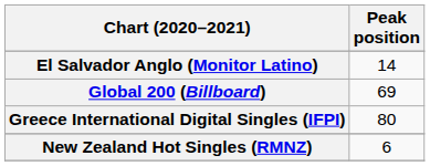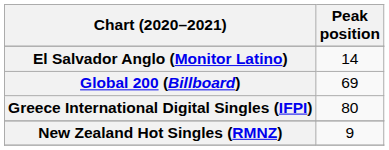 <table class="wikitable sortable plainrowheaders" style="text-align:center">
 <tr>
 <th scope="col">Chart (2020–2021)</th>
 <th scope="col">Peak<br>position</th>
 </tr>
 <tr>
 </tr>
 <tr>
 <th scope="row">El Salvador Anglo (<a href='#'>Monitor Latino</a>)</th>
 <td>14</td>
 </tr>
 <tr>
 <th scope="row"><a href='#'>Global 200</a> (<em><a href='#'>Billboard</a></em>)</th>
 <td>69</td>
 </tr>
 <tr>
 <th scope="row">Greece International Digital Singles (<a href='#'>IFPI</a>)</th>
 <td>80</td>
 </tr>
 <tr>
 </tr>
 <tr>
 <th scope="row">New Zealand Hot Singles (<a href='#'>RMNZ</a>)</th>
-<td>6</td>
+<td>9</td>
 </tr>
 <tr>
 </tr>
 <tr>
 </tr>
 <tr>
 </tr>
 <tr>
 </tr>
 </table>
